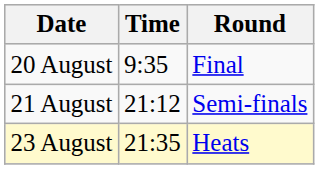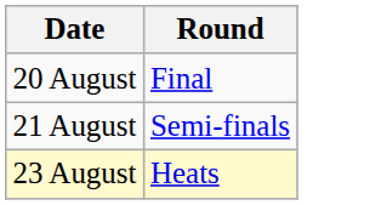 <table class="wikitable">
 <tr>
 <th>Date</th>
-<th>Time</th>
 <th>Round</th>
 </tr>
 <tr>
 <td>20 August</td>
-<td>9:35</td>
 <td><a href='#'>Final</a></td>
 </tr>
 <tr>
 <td>21 August</td>
-<td>21:12</td>
 <td><a href='#'>Semi-finals</a></td>
 </tr>
 <tr style=background:lemonchiffon>
 <td>23 August</td>
-<td>21:35</td>
 <td><a href='#'>Heats</a></td>
 </tr>
 </table>
